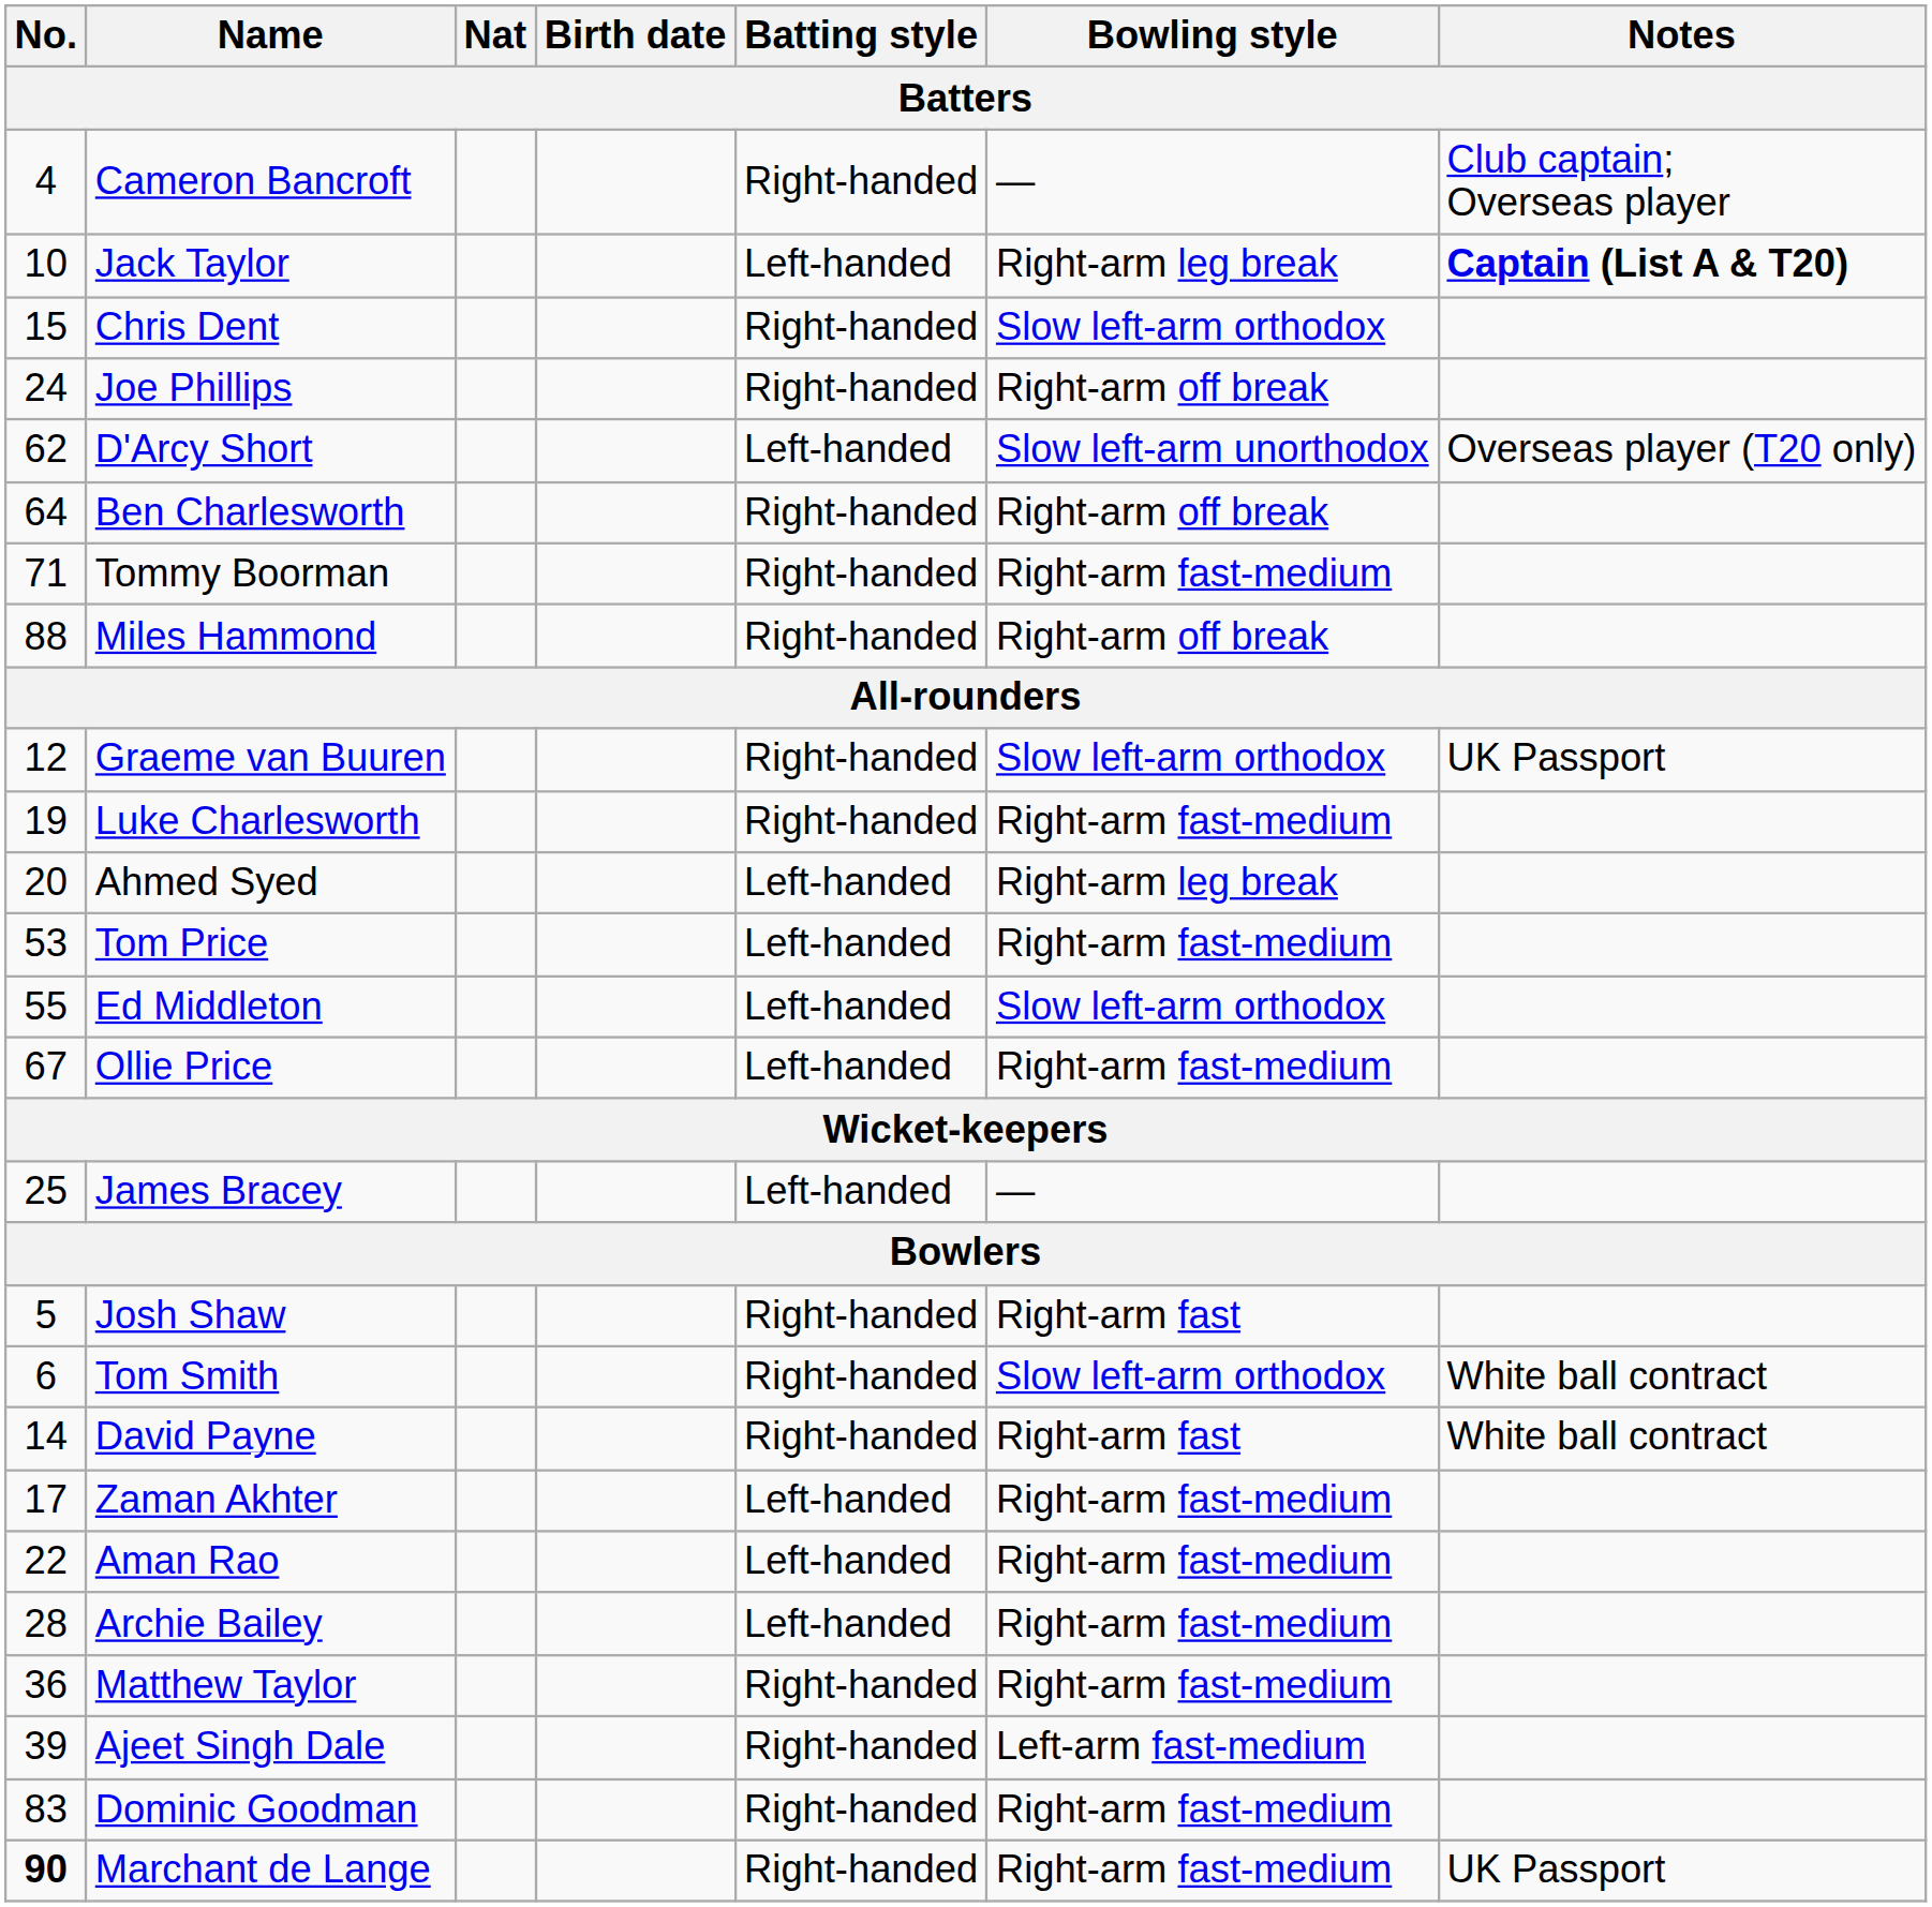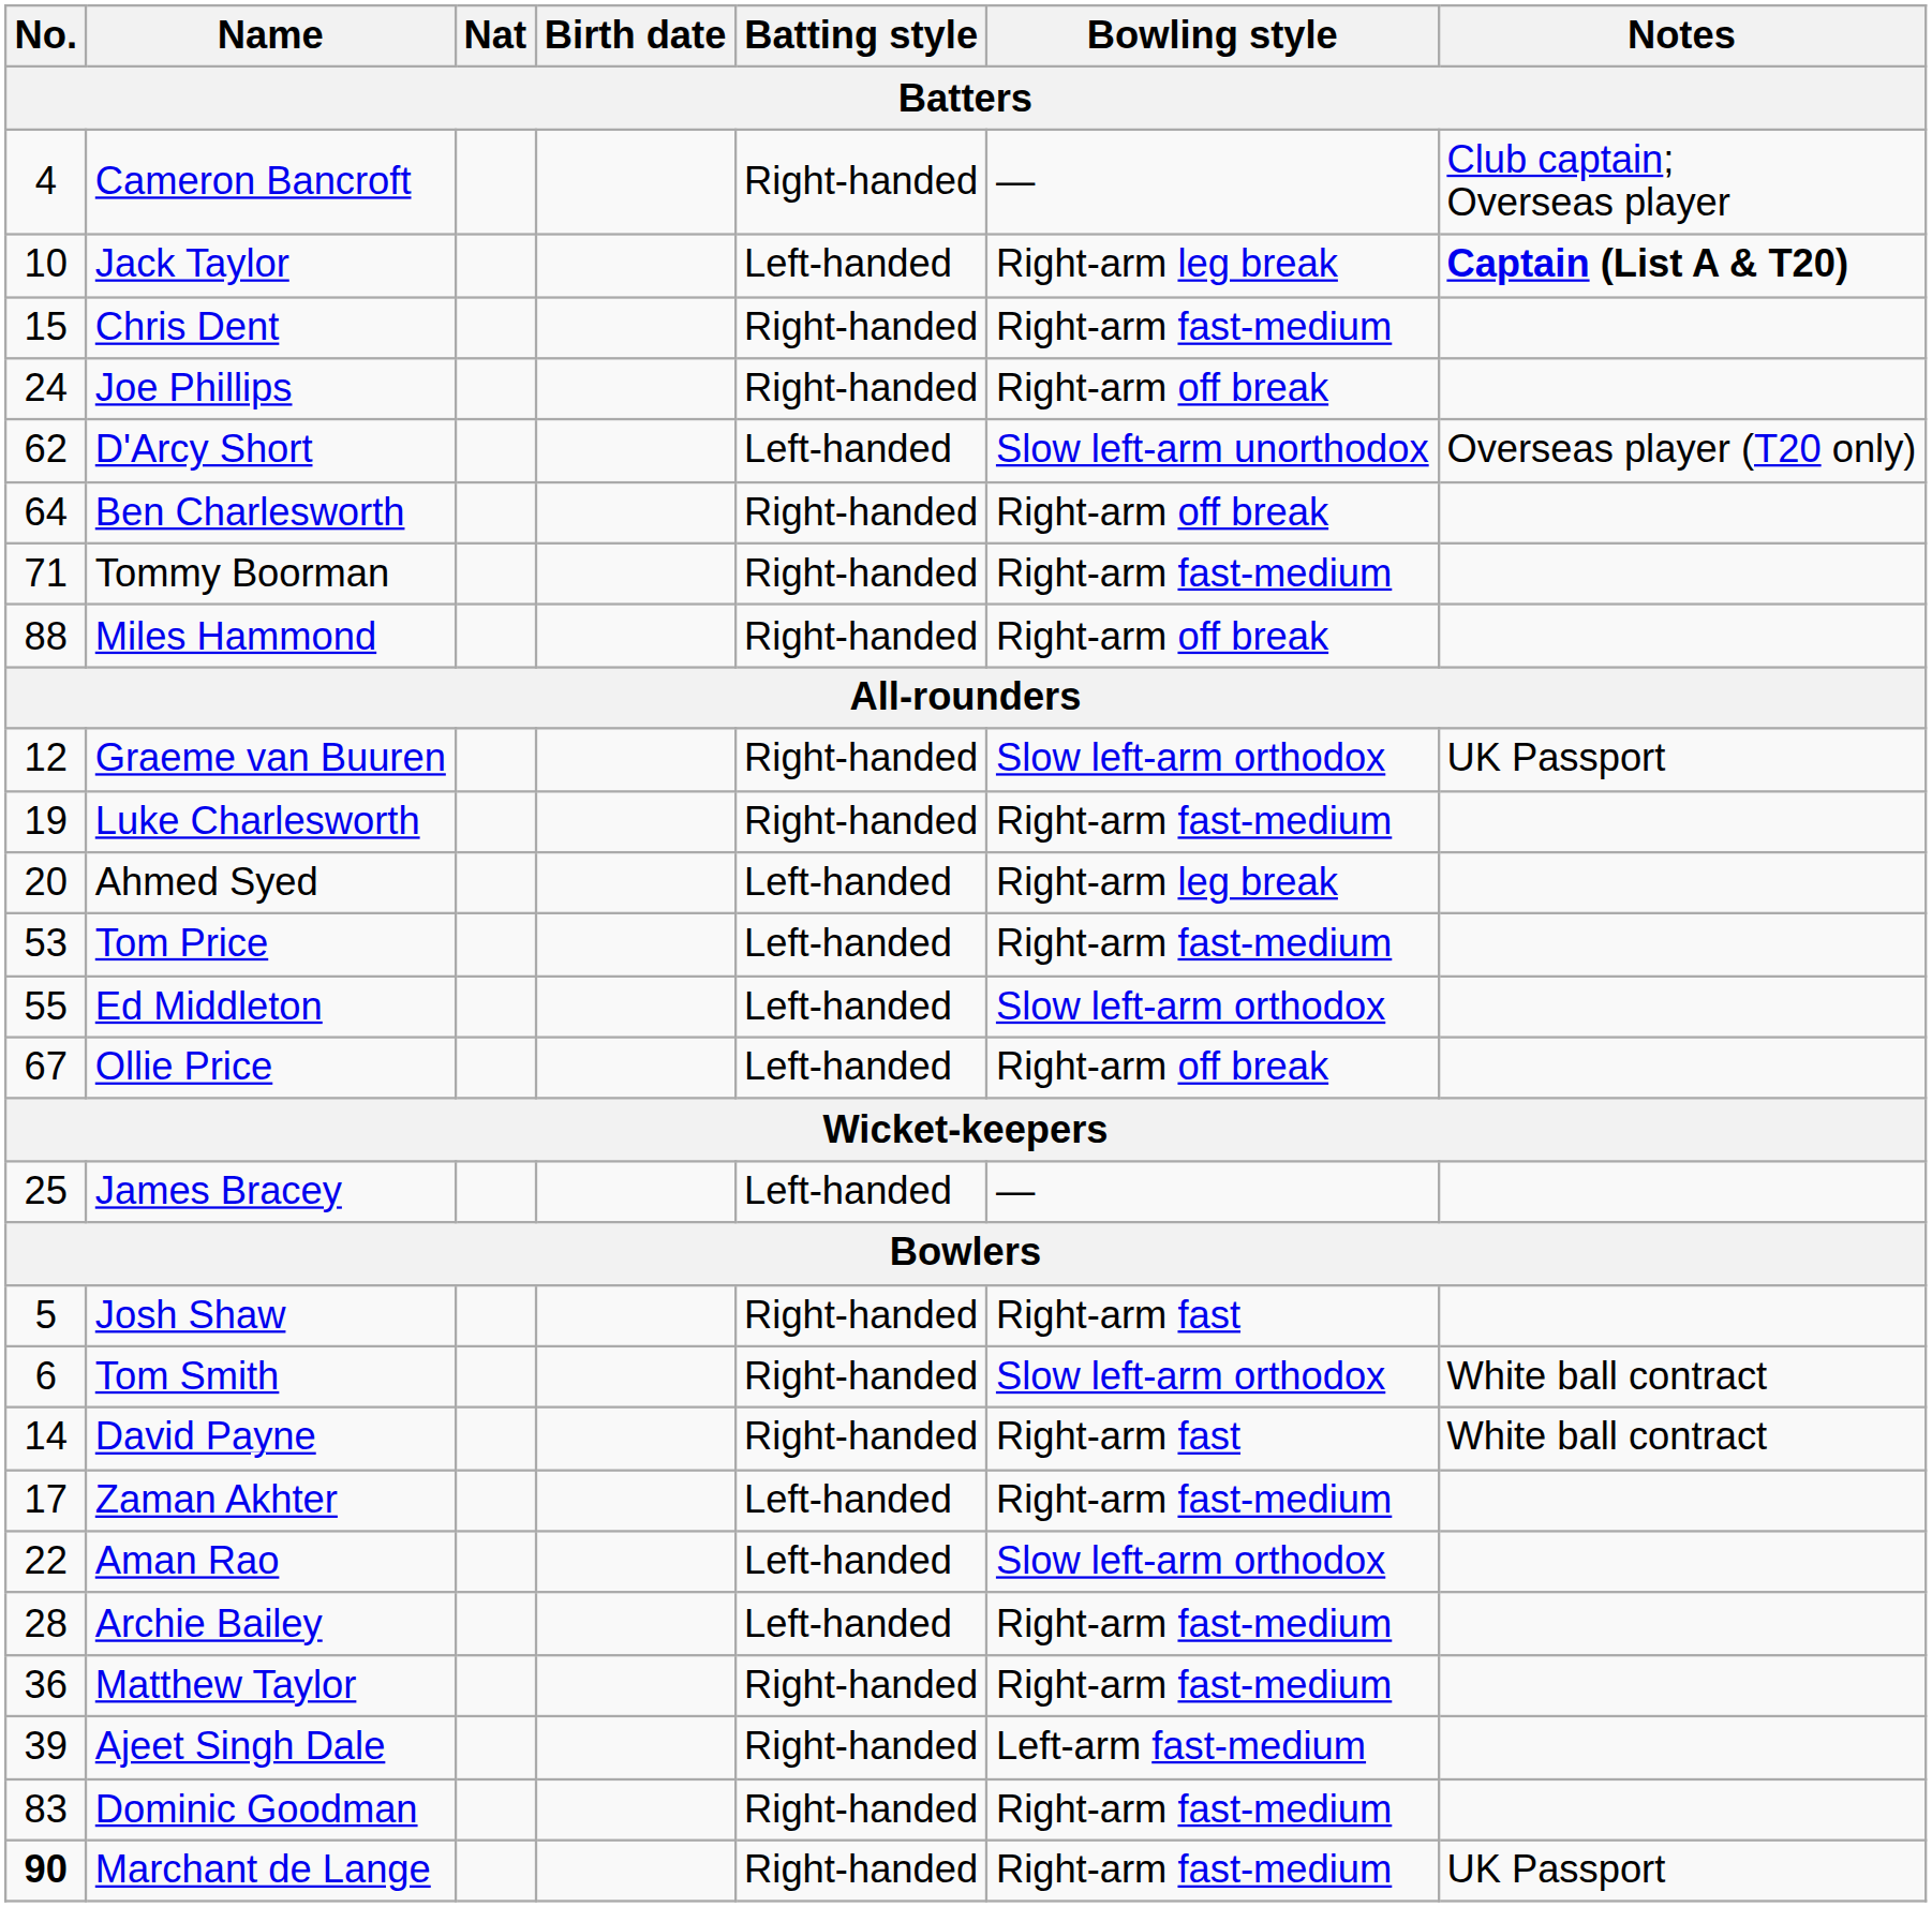 <table class="wikitable">
 <tr>
 <th>No.</th>
 <th>Name</th>
 <th>Nat</th>
 <th>Birth date</th>
 <th>Batting style</th>
 <th>Bowling style</th>
 <th>Notes</th>
 </tr>
 <tr>
 <th colspan="7">Batters</th>
 </tr>
 <tr>
 <td style="text-align:center">4</td>
 <td><a href='#'>Cameron Bancroft</a> </td>
 <td></td>
 <td></td>
 <td>Right-handed</td>
 <td>—</td>
 <td><a href='#'>Club captain</a>; <br>Overseas player</td>
 </tr>
 <tr>
 <td style="text-align:center">10</td>
 <td><a href='#'>Jack Taylor</a></td>
 <td></td>
 <td></td>
 <td>Left-handed</td>
 <td>Right-arm <a href='#'>leg break</a></td>
 <td><strong><a href='#'>Captain</a> (List A & T20)</strong></td>
 </tr>
 <tr>
 <td style="text-align:center">15</td>
 <td><a href='#'>Chris Dent</a></td>
 <td></td>
 <td></td>
 <td>Right-handed</td>
-<td><a href='#'>Slow left-arm orthodox</a></td>
+<td>Right-arm <a href='#'>fast-medium</a></td>
 <td></td>
 </tr>
 <tr>
 <td style="text-align:center">24</td>
 <td><a href='#'>Joe Phillips</a></td>
 <td></td>
 <td></td>
 <td>Right-handed</td>
 <td>Right-arm <a href='#'>off break</a></td>
 <td></td>
 </tr>
 <tr>
 <td style="text-align:center">62</td>
 <td><a href='#'>D'Arcy Short</a> </td>
 <td></td>
 <td></td>
 <td>Left-handed</td>
 <td><a href='#'>Slow left-arm unorthodox</a></td>
 <td>Overseas player (<a href='#'>T20</a> only)</td>
 </tr>
 <tr>
 <td style="text-align:center">64</td>
 <td><a href='#'>Ben Charlesworth</a></td>
 <td></td>
 <td></td>
 <td>Right-handed</td>
 <td>Right-arm <a href='#'>off break</a></td>
 <td></td>
 </tr>
 <tr>
 <td style="text-align:center">71</td>
 <td>Tommy Boorman</td>
 <td></td>
 <td></td>
 <td>Right-handed</td>
 <td>Right-arm <a href='#'>fast-medium</a></td>
 <td></td>
 </tr>
 <tr>
 <td style="text-align:center">88</td>
 <td><a href='#'>Miles Hammond</a></td>
 <td></td>
 <td></td>
 <td>Right-handed</td>
 <td>Right-arm <a href='#'>off break</a></td>
 <td></td>
 </tr>
 <tr>
 <th colspan="7">All-rounders</th>
 </tr>
 <tr>
 <td style="text-align:center">12</td>
 <td><a href='#'>Graeme van Buuren</a></td>
 <td></td>
 <td></td>
 <td>Right-handed</td>
 <td><a href='#'>Slow left-arm orthodox</a></td>
 <td>UK Passport</td>
 </tr>
 <tr>
 <td style="text-align:center">19</td>
 <td><a href='#'>Luke Charlesworth</a></td>
 <td></td>
 <td></td>
 <td>Right-handed</td>
 <td>Right-arm <a href='#'>fast-medium</a></td>
 <td></td>
 </tr>
 <tr>
 <td style="text-align:center">20</td>
 <td>Ahmed Syed</td>
 <td></td>
 <td></td>
 <td>Left-handed</td>
 <td>Right-arm <a href='#'>leg break</a></td>
 <td></td>
 </tr>
 <tr>
 <td style="text-align:center">53</td>
 <td><a href='#'>Tom Price</a></td>
 <td></td>
 <td></td>
 <td>Left-handed</td>
 <td>Right-arm <a href='#'>fast-medium</a></td>
 <td></td>
 </tr>
 <tr>
 <td style="text-align:center">55</td>
 <td><a href='#'>Ed Middleton</a></td>
 <td></td>
 <td></td>
 <td>Left-handed</td>
 <td><a href='#'>Slow left-arm orthodox</a></td>
 <td></td>
 </tr>
 <tr>
 <td style="text-align:center">67</td>
 <td><a href='#'>Ollie Price</a></td>
 <td></td>
 <td></td>
 <td>Left-handed</td>
-<td>Right-arm <a href='#'>fast-medium</a></td>
+<td>Right-arm <a href='#'>off break</a></td>
 <td></td>
 </tr>
 <tr>
 <th colspan="7">Wicket-keepers</th>
 </tr>
 <tr>
 <td style="text-align:center">25</td>
 <td><a href='#'>James Bracey</a> </td>
 <td></td>
 <td></td>
 <td>Left-handed</td>
 <td>—</td>
 <td></td>
 </tr>
 <tr>
 <th colspan="7">Bowlers</th>
 </tr>
 <tr>
 <td style="text-align:center">5</td>
 <td><a href='#'>Josh Shaw</a></td>
 <td></td>
 <td></td>
 <td>Right-handed</td>
 <td>Right-arm <a href='#'>fast</a></td>
 <td></td>
 </tr>
 <tr>
 <td style="text-align:center">6</td>
 <td><a href='#'>Tom Smith</a></td>
 <td></td>
 <td></td>
 <td>Right-handed</td>
 <td><a href='#'>Slow left-arm orthodox</a></td>
 <td>White ball contract</td>
 </tr>
 <tr>
 <td style="text-align:center">14</td>
 <td><a href='#'>David Payne</a> </td>
 <td></td>
 <td></td>
 <td>Right-handed</td>
 <td>Right-arm <a href='#'>fast</a></td>
 <td>White ball contract</td>
 </tr>
 <tr>
 <td style="text-align:center">17</td>
 <td><a href='#'>Zaman Akhter</a></td>
 <td></td>
 <td></td>
 <td>Left-handed</td>
 <td>Right-arm <a href='#'>fast-medium</a></td>
 <td></td>
 </tr>
 <tr>
 <td style="text-align:center">22</td>
 <td><a href='#'>Aman Rao</a></td>
 <td></td>
 <td></td>
 <td>Left-handed</td>
-<td>Right-arm <a href='#'>fast-medium</a></td>
+<td><a href='#'>Slow left-arm orthodox</a></td>
 <td></td>
 </tr>
 <tr>
 <td style="text-align:center">28</td>
 <td><a href='#'>Archie Bailey</a></td>
 <td></td>
 <td></td>
 <td>Left-handed</td>
 <td>Right-arm <a href='#'>fast-medium</a></td>
 <td></td>
 </tr>
 <tr>
 <td style="text-align:center">36</td>
 <td><a href='#'>Matthew Taylor</a></td>
 <td></td>
 <td></td>
 <td>Right-handed</td>
 <td>Right-arm <a href='#'>fast-medium</a></td>
 <td></td>
 </tr>
 <tr>
 <td style="text-align:center">39</td>
 <td><a href='#'>Ajeet Singh Dale</a></td>
 <td></td>
 <td></td>
 <td>Right-handed</td>
 <td>Left-arm <a href='#'>fast-medium</a></td>
 <td></td>
 </tr>
 <tr>
 <td style="text-align:center">83</td>
 <td><a href='#'>Dominic Goodman</a></td>
 <td></td>
 <td></td>
 <td>Right-handed</td>
 <td>Right-arm <a href='#'>fast-medium</a></td>
 <td></td>
 </tr>
 <tr>
 <td style="text-align:center"><strong>90</strong></td>
 <td><a href='#'>Marchant de Lange</a> </td>
 <td></td>
 <td></td>
 <td>Right-handed</td>
 <td>Right-arm <a href='#'>fast-medium</a></td>
 <td>UK Passport</td>
 </tr>
 </table>
